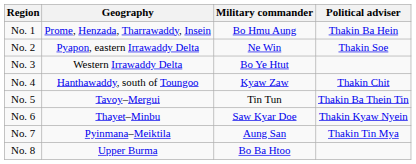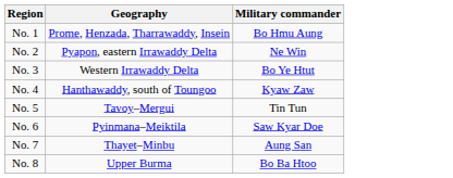 <table class="wikitable" style="text-align:center;">
 <tr>
 <th>Region</th>
 <th>Geography</th>
 <th>Military commander</th>
-<th>Political adviser</th>
 </tr>
 <tr>
 <td>No. 1</td>
 <td><a href='#'>Prome</a>, <a href='#'>Henzada</a>, <a href='#'>Tharrawaddy</a>, <a href='#'>Insein</a></td>
 <td><a href='#'>Bo Hmu Aung</a></td>
-<td><a href='#'>Thakin Ba Hein</a></td>
 </tr>
 <tr>
 <td>No. 2</td>
 <td><a href='#'>Pyapon</a>, eastern <a href='#'>Irrawaddy Delta</a></td>
 <td><a href='#'>Ne Win</a></td>
-<td><a href='#'>Thakin Soe</a></td>
 </tr>
 <tr>
 <td>No. 3</td>
 <td>Western <a href='#'>Irrawaddy Delta</a></td>
 <td><a href='#'>Bo Ye Htut</a></td>
-<td></td>
 </tr>
 <tr>
 <td>No. 4</td>
 <td><a href='#'>Hanthawaddy</a>, south of <a href='#'>Toungoo</a></td>
 <td><a href='#'>Kyaw Zaw</a></td>
-<td><a href='#'>Thakin Chit</a></td>
 </tr>
 <tr>
 <td>No. 5</td>
 <td><a href='#'>Tavoy</a>–<a href='#'>Mergui</a></td>
 <td>Tin Tun</td>
-<td><a href='#'>Thakin Ba Thein Tin</a></td>
 </tr>
 <tr>
 <td>No. 6</td>
-<td><a href='#'>Thayet</a>–<a href='#'>Minbu</a></td>
+<td><a href='#'>Pyinmana</a>–<a href='#'>Meiktila</a></td>
 <td><a href='#'>Saw Kyar Doe</a></td>
-<td><a href='#'>Thakin Kyaw Nyein</a></td>
 </tr>
 <tr>
 <td>No. 7</td>
-<td><a href='#'>Pyinmana</a>–<a href='#'>Meiktila</a></td>
+<td><a href='#'>Thayet</a>–<a href='#'>Minbu</a></td>
 <td><a href='#'>Aung San</a></td>
-<td><a href='#'>Thakin Tin Mya</a></td>
 </tr>
 <tr>
 <td>No. 8</td>
 <td><a href='#'>Upper Burma</a></td>
 <td><a href='#'>Bo Ba Htoo</a></td>
-<td></td>
 </tr>
 </table>
